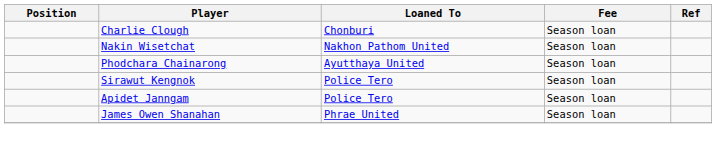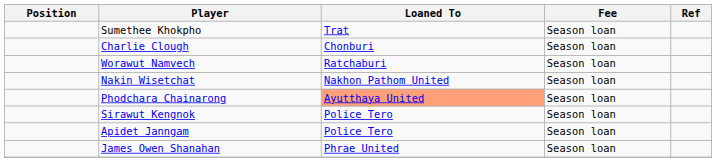 <table class="wikitable sortable" style="width:70%; text-align:center; font-size:100%; text-align:left;">
 <tr>
 <th><strong>Position</strong></th>
 <th><strong>Player</strong></th>
 <th><strong>Loaned To</strong></th>
 <th><strong>Fee</strong></th>
 <th><strong>Ref</strong></th>
 </tr>
 <tr>
 <td></td>
+<td> Sumethee Khokpho</td>
+<td> <a href='#'>Trat</a></td>
+<td>Season loan</td>
+<td></td>
+</tr>
+<tr>
+<td></td>
 <td> <a href='#'>Charlie Clough</a></td>
 <td> <a href='#'>Chonburi</a></td>
+<td>Season loan</td>
+<td></td>
+</tr>
+<tr>
+<td></td>
+<td> <a href='#'>Worawut Namvech</a></td>
+<td> <a href='#'>Ratchaburi</a></td>
 <td>Season loan</td>
 <td></td>
 </tr>
 <tr>
 <td></td>
 <td> <a href='#'>Nakin Wisetchat</a></td>
 <td> <a href='#'>Nakhon Pathom United</a></td>
 <td>Season loan</td>
 <td></td>
 </tr>
 <tr>
 <td></td>
 <td> <a href='#'>Phodchara Chainarong</a></td>
-<td> <a href='#'>Ayutthaya United</a></td>
+<td style="background: lightsalmon;"> <a href='#'>Ayutthaya United</a></td>
 <td>Season loan</td>
 <td></td>
 </tr>
 <tr>
 <td></td>
 <td> <a href='#'>Sirawut Kengnok</a></td>
 <td> <a href='#'>Police Tero</a></td>
 <td>Season loan</td>
 <td></td>
 </tr>
 <tr>
 <td></td>
 <td> <a href='#'>Apidet Janngam</a></td>
 <td> <a href='#'>Police Tero</a></td>
 <td>Season loan</td>
 <td></td>
 </tr>
 <tr>
 <td></td>
 <td> <a href='#'>James Owen Shanahan</a></td>
 <td> <a href='#'>Phrae United</a></td>
 <td>Season loan</td>
 <td></td>
 </tr>
 <tr>
 </tr>
 </table>
